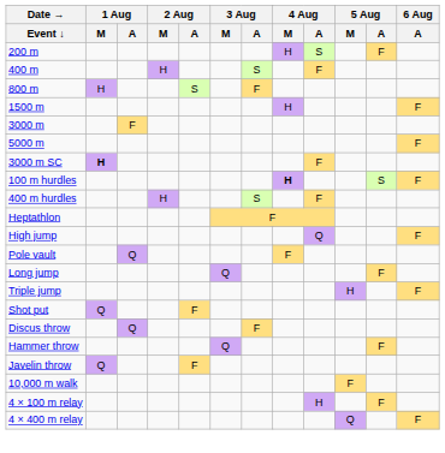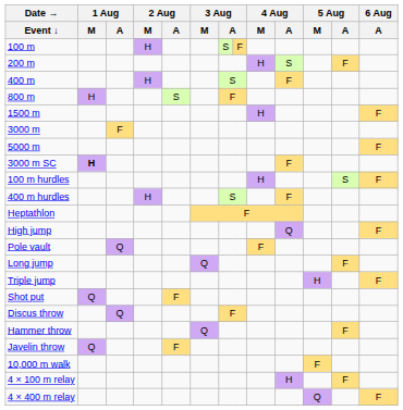 <table class="wikitable" style="text-align:center; margin:0.5em auto; font-size:90%; line-height:1.25em;">
 <tr>
 <th>Date →</th>
 <th colspan=2>1 Aug</th>
 <th colspan=2>2 Aug</th>
 <th colspan=3>3 Aug</th>
 <th colspan=2>4 Aug</th>
 <th colspan=2>5 Aug</th>
 <th>6 Aug</th>
 </tr>
 <tr>
 <th width="100px">Event ↓</th>
 <th width="35px">M</th>
 <th width="35px">A</th>
 <th width="35px">M</th>
 <th width="35px">A</th>
 <th width="35px">M</th>
 <th width="35px" colspan=2>A</th>
 <th width="35px">M</th>
 <th width="35px">A</th>
 <th width="35px">M</th>
 <th width="35px">A</th>
 <th width="50px">A</th>
+</tr>
+<tr>
+<td align="left"><a href='#'>100 m</a></td>
+<td></td>
+<td></td>
+<td bgcolor="#D0A9F5">H</td>
+<td></td>
+<td></td>
+<td bgcolor="#D9FFB2">S</td>
+<td bgcolor="#FFDF80">F</td>
+<td></td>
+<td></td>
+<td></td>
+<td></td>
+<td></td>
 </tr>
 <tr>
 <td align="left"><a href='#'>200 m</a></td>
 <td></td>
 <td></td>
 <td></td>
 <td></td>
 <td></td>
 <td colspan=2></td>
 <td bgcolor="#D0A9F5">H</td>
 <td bgcolor="#D9FFB2">S</td>
 <td></td>
 <td bgcolor="#FFDF80">F</td>
 <td></td>
 </tr>
 <tr>
 <td align="left"><a href='#'>400 m</a></td>
 <td></td>
 <td></td>
 <td bgcolor="#D0A9F5">H</td>
 <td></td>
 <td></td>
 <td bgcolor="#D9FFB2" colspan=2>S</td>
 <td></td>
 <td bgcolor="#FFDF80">F</td>
 <td></td>
 <td></td>
 <td></td>
 </tr>
 <tr>
 <td align="left"><a href='#'>800 m</a></td>
 <td bgcolor="#D0A9F5">H</td>
 <td></td>
 <td></td>
 <td bgcolor="#D9FFB2">S</td>
 <td></td>
 <td bgcolor="#FFDF80" colspan=2>F</td>
 <td></td>
 <td></td>
 <td></td>
 <td></td>
 <td></td>
 </tr>
 <tr>
 <td align="left"><a href='#'>1500 m</a></td>
 <td></td>
 <td></td>
 <td></td>
 <td></td>
 <td></td>
 <td colspan=2></td>
 <td bgcolor="#D0A9F5">H</td>
 <td></td>
 <td></td>
 <td></td>
 <td bgcolor="#FFDF80">F</td>
 </tr>
 <tr>
 <td align="left"><a href='#'>3000 m</a></td>
 <td></td>
 <td bgcolor="#FFDF80">F</td>
 <td></td>
 <td></td>
 <td></td>
 <td colspan=2></td>
 <td></td>
 <td></td>
 <td></td>
 <td></td>
 <td></td>
 </tr>
 <tr>
 <td align="left"><a href='#'>5000 m</a></td>
 <td></td>
 <td></td>
 <td></td>
 <td></td>
 <td></td>
 <td colspan=2></td>
 <td></td>
 <td></td>
 <td></td>
 <td></td>
 <td bgcolor="#FFDF80">F</td>
 </tr>
 <tr>
 <td align="left"><a href='#'>3000 m SC</a></td>
 <td bgcolor="#D0A9F5"><strong>H</strong></td>
 <td></td>
 <td></td>
 <td></td>
 <td></td>
 <td colspan=2></td>
 <td></td>
 <td bgcolor="#FFDF80">F</td>
 <td></td>
 <td></td>
 <td></td>
 </tr>
 <tr>
 <td align="left"><a href='#'>100 m hurdles</a></td>
 <td></td>
 <td></td>
 <td></td>
 <td></td>
 <td></td>
 <td colspan=2></td>
-<td bgcolor="#D0A9F5"><strong>H</strong></td>
+<td bgcolor="#D0A9F5">H</td>
 <td></td>
 <td></td>
 <td bgcolor="#D9FFB2">S</td>
 <td bgcolor="#FFDF80">F</td>
 </tr>
 <tr>
 <td align="left"><a href='#'>400 m hurdles</a></td>
 <td></td>
 <td></td>
 <td bgcolor="#D0A9F5">H</td>
 <td></td>
 <td></td>
 <td bgcolor="#D9FFB2" colspan=2>S</td>
 <td></td>
 <td bgcolor="#FFDF80">F</td>
 <td></td>
 <td></td>
 <td></td>
 </tr>
 <tr>
 <td align="left"><a href='#'>Heptathlon</a></td>
 <td></td>
 <td></td>
 <td></td>
 <td></td>
 <td bgcolor="#FFDF80" colspan=5>F</td>
 <td></td>
 <td></td>
 <td></td>
 </tr>
 <tr>
 <td align="left"><a href='#'>High jump</a></td>
 <td></td>
 <td></td>
 <td></td>
 <td></td>
 <td></td>
 <td colspan=2></td>
 <td></td>
 <td bgcolor="#D0A9F5">Q</td>
 <td></td>
 <td></td>
 <td bgcolor="#FFDF80">F</td>
 </tr>
 <tr>
 <td align="left"><a href='#'>Pole vault</a></td>
 <td></td>
 <td bgcolor="#D0A9F5">Q</td>
 <td></td>
 <td></td>
 <td></td>
 <td colspan=2></td>
 <td bgcolor="#FFDF80">F</td>
 <td></td>
 <td></td>
 <td></td>
 <td></td>
 </tr>
 <tr>
 <td align="left"><a href='#'>Long jump</a></td>
 <td></td>
 <td></td>
 <td></td>
 <td></td>
 <td bgcolor="#D0A9F5">Q</td>
 <td colspan=2></td>
 <td></td>
 <td></td>
 <td></td>
 <td bgcolor="#FFDF80">F</td>
 <td></td>
 </tr>
 <tr>
 <td align="left"><a href='#'>Triple jump</a></td>
 <td></td>
 <td></td>
 <td></td>
 <td></td>
 <td></td>
 <td colspan=2></td>
 <td></td>
 <td></td>
 <td bgcolor="#D0A9F5">H</td>
 <td></td>
 <td bgcolor="#FFDF80">F</td>
 </tr>
 <tr>
 <td align="left"><a href='#'>Shot put</a></td>
 <td bgcolor="#D0A9F5">Q</td>
 <td></td>
 <td></td>
 <td bgcolor="#FFDF80">F</td>
 <td></td>
 <td colspan=2></td>
 <td></td>
 <td></td>
 <td></td>
 <td></td>
 <td></td>
 </tr>
 <tr>
 <td align="left"><a href='#'>Discus throw</a></td>
 <td></td>
 <td bgcolor="#D0A9F5">Q</td>
 <td></td>
 <td></td>
 <td></td>
 <td bgcolor="#FFDF80" colspan=2>F</td>
 <td></td>
 <td></td>
 <td></td>
 <td></td>
 <td></td>
 </tr>
 <tr>
 <td align="left"><a href='#'>Hammer throw</a></td>
 <td></td>
 <td></td>
 <td></td>
 <td></td>
 <td bgcolor="#D0A9F5">Q</td>
 <td colspan=2></td>
 <td></td>
 <td></td>
 <td></td>
 <td bgcolor="#FFDF80">F</td>
 <td></td>
 </tr>
 <tr>
 <td align="left"><a href='#'>Javelin throw</a></td>
 <td bgcolor="#D0A9F5">Q</td>
 <td></td>
 <td></td>
 <td bgcolor="#FFDF80">F</td>
 <td></td>
 <td colspan=2></td>
 <td></td>
 <td></td>
 <td></td>
 <td></td>
 <td></td>
 </tr>
 <tr>
 <td align="left"><a href='#'>10,000 m walk</a></td>
 <td></td>
 <td></td>
 <td></td>
 <td></td>
 <td></td>
 <td colspan=2></td>
 <td></td>
 <td></td>
 <td bgcolor="#FFDF80">F</td>
 <td></td>
 <td></td>
 </tr>
 <tr>
 <td align="left"><a href='#'>4 × 100 m relay</a></td>
 <td></td>
 <td></td>
 <td></td>
 <td></td>
 <td></td>
 <td colspan=2></td>
 <td></td>
 <td bgcolor="#D0A9F5">H</td>
 <td></td>
 <td bgcolor="#FFDF80">F</td>
 <td></td>
 </tr>
 <tr>
 <td align="left"><a href='#'>4 × 400 m relay</a></td>
 <td></td>
 <td></td>
 <td></td>
 <td></td>
 <td></td>
 <td colspan=2></td>
 <td></td>
 <td></td>
 <td bgcolor="#D0A9F5">Q</td>
 <td></td>
 <td bgcolor="#FFDF80">F</td>
 </tr>
 </table>
